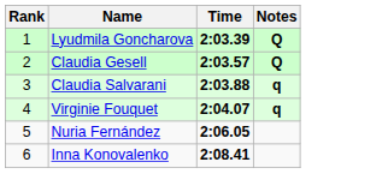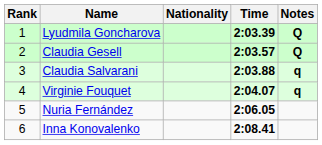 <table class="wikitable sortable" style="text-align:center">
 <tr>
 <th>Rank</th>
 <th>Name</th>
+<th>Nationality</th>
 <th>Time</th>
 <th>Notes</th>
 </tr>
 <tr bgcolor=ccffcc>
 <td>1</td>
 <td align=left><a href='#'>Lyudmila Goncharova</a></td>
+<td align=left></td>
 <td><strong>2:03.39</strong></td>
 <td><strong>Q</strong></td>
 </tr>
 <tr bgcolor=ccffcc>
 <td>2</td>
 <td align=left><a href='#'>Claudia Gesell</a></td>
+<td align=left></td>
 <td><strong>2:03.57</strong></td>
 <td><strong>Q</strong></td>
 </tr>
 <tr bgcolor=ddffdd>
 <td>3</td>
 <td align=left><a href='#'>Claudia Salvarani</a></td>
+<td align=left></td>
 <td><strong>2:03.88</strong></td>
 <td><strong>q</strong></td>
 </tr>
 <tr bgcolor=ddffdd>
 <td>4</td>
 <td align=left><a href='#'>Virginie Fouquet</a></td>
+<td align=left></td>
 <td><strong>2:04.07</strong></td>
 <td><strong>q</strong></td>
 </tr>
 <tr>
 <td>5</td>
 <td align=left><a href='#'>Nuria Fernández</a></td>
+<td align=left></td>
 <td><strong>2:06.05</strong></td>
 <td></td>
 </tr>
 <tr>
 <td>6</td>
 <td align=left><a href='#'>Inna Konovalenko</a></td>
+<td align=left></td>
 <td><strong>2:08.41</strong></td>
 <td></td>
 </tr>
 </table>
